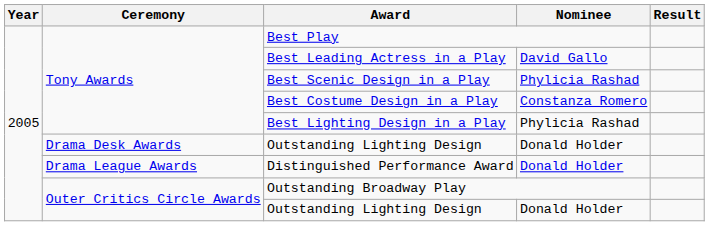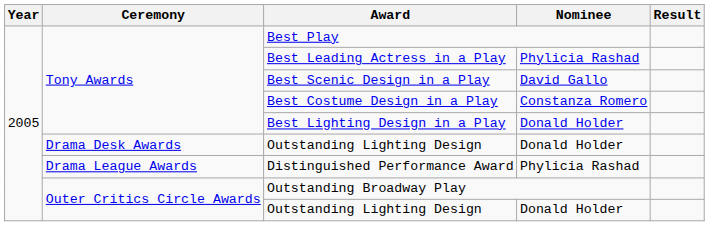 <table class="wikitable">
 <tr>
 <th>Year</th>
 <th>Ceremony</th>
 <th>Award</th>
 <th>Nominee</th>
 <th>Result</th>
 </tr>
 <tr>
 <td rowspan="9">2005</td>
 <td rowspan="5"><a href='#'>Tony Awards</a></td>
 <td colspan="2"><a href='#'>Best Play</a></td>
 <td></td>
 </tr>
 <tr>
 <td><a href='#'>Best Leading Actress in a Play</a></td>
-<td><a href='#'>David Gallo</a></td>
+<td><a href='#'>Phylicia Rashad</a></td>
 <td></td>
 </tr>
 <tr>
 <td><a href='#'>Best Scenic Design in a Play</a></td>
-<td><a href='#'>Phylicia Rashad</a></td>
+<td><a href='#'>David Gallo</a></td>
 <td></td>
 </tr>
 <tr>
 <td><a href='#'>Best Costume Design in a Play</a></td>
 <td><a href='#'>Constanza Romero</a></td>
 <td></td>
 </tr>
 <tr>
 <td><a href='#'>Best Lighting Design in a Play</a></td>
-<td>Phylicia Rashad</td>
+<td><a href='#'>Donald Holder</a></td>
 <td></td>
 </tr>
 <tr>
 <td><a href='#'>Drama Desk Awards</a></td>
 <td>Outstanding Lighting Design</td>
 <td>Donald Holder</td>
 <td></td>
 </tr>
 <tr>
 <td><a href='#'>Drama League Awards</a></td>
 <td>Distinguished Performance Award</td>
-<td><a href='#'>Donald Holder</a></td>
+<td>Phylicia Rashad</td>
 <td></td>
 </tr>
 <tr>
 <td rowspan="2"><a href='#'>Outer Critics Circle Awards</a></td>
 <td colspan="2">Outstanding Broadway Play</td>
 <td></td>
 </tr>
 <tr>
 <td>Outstanding Lighting Design</td>
 <td>Donald Holder</td>
 <td></td>
 </tr>
 </table>
